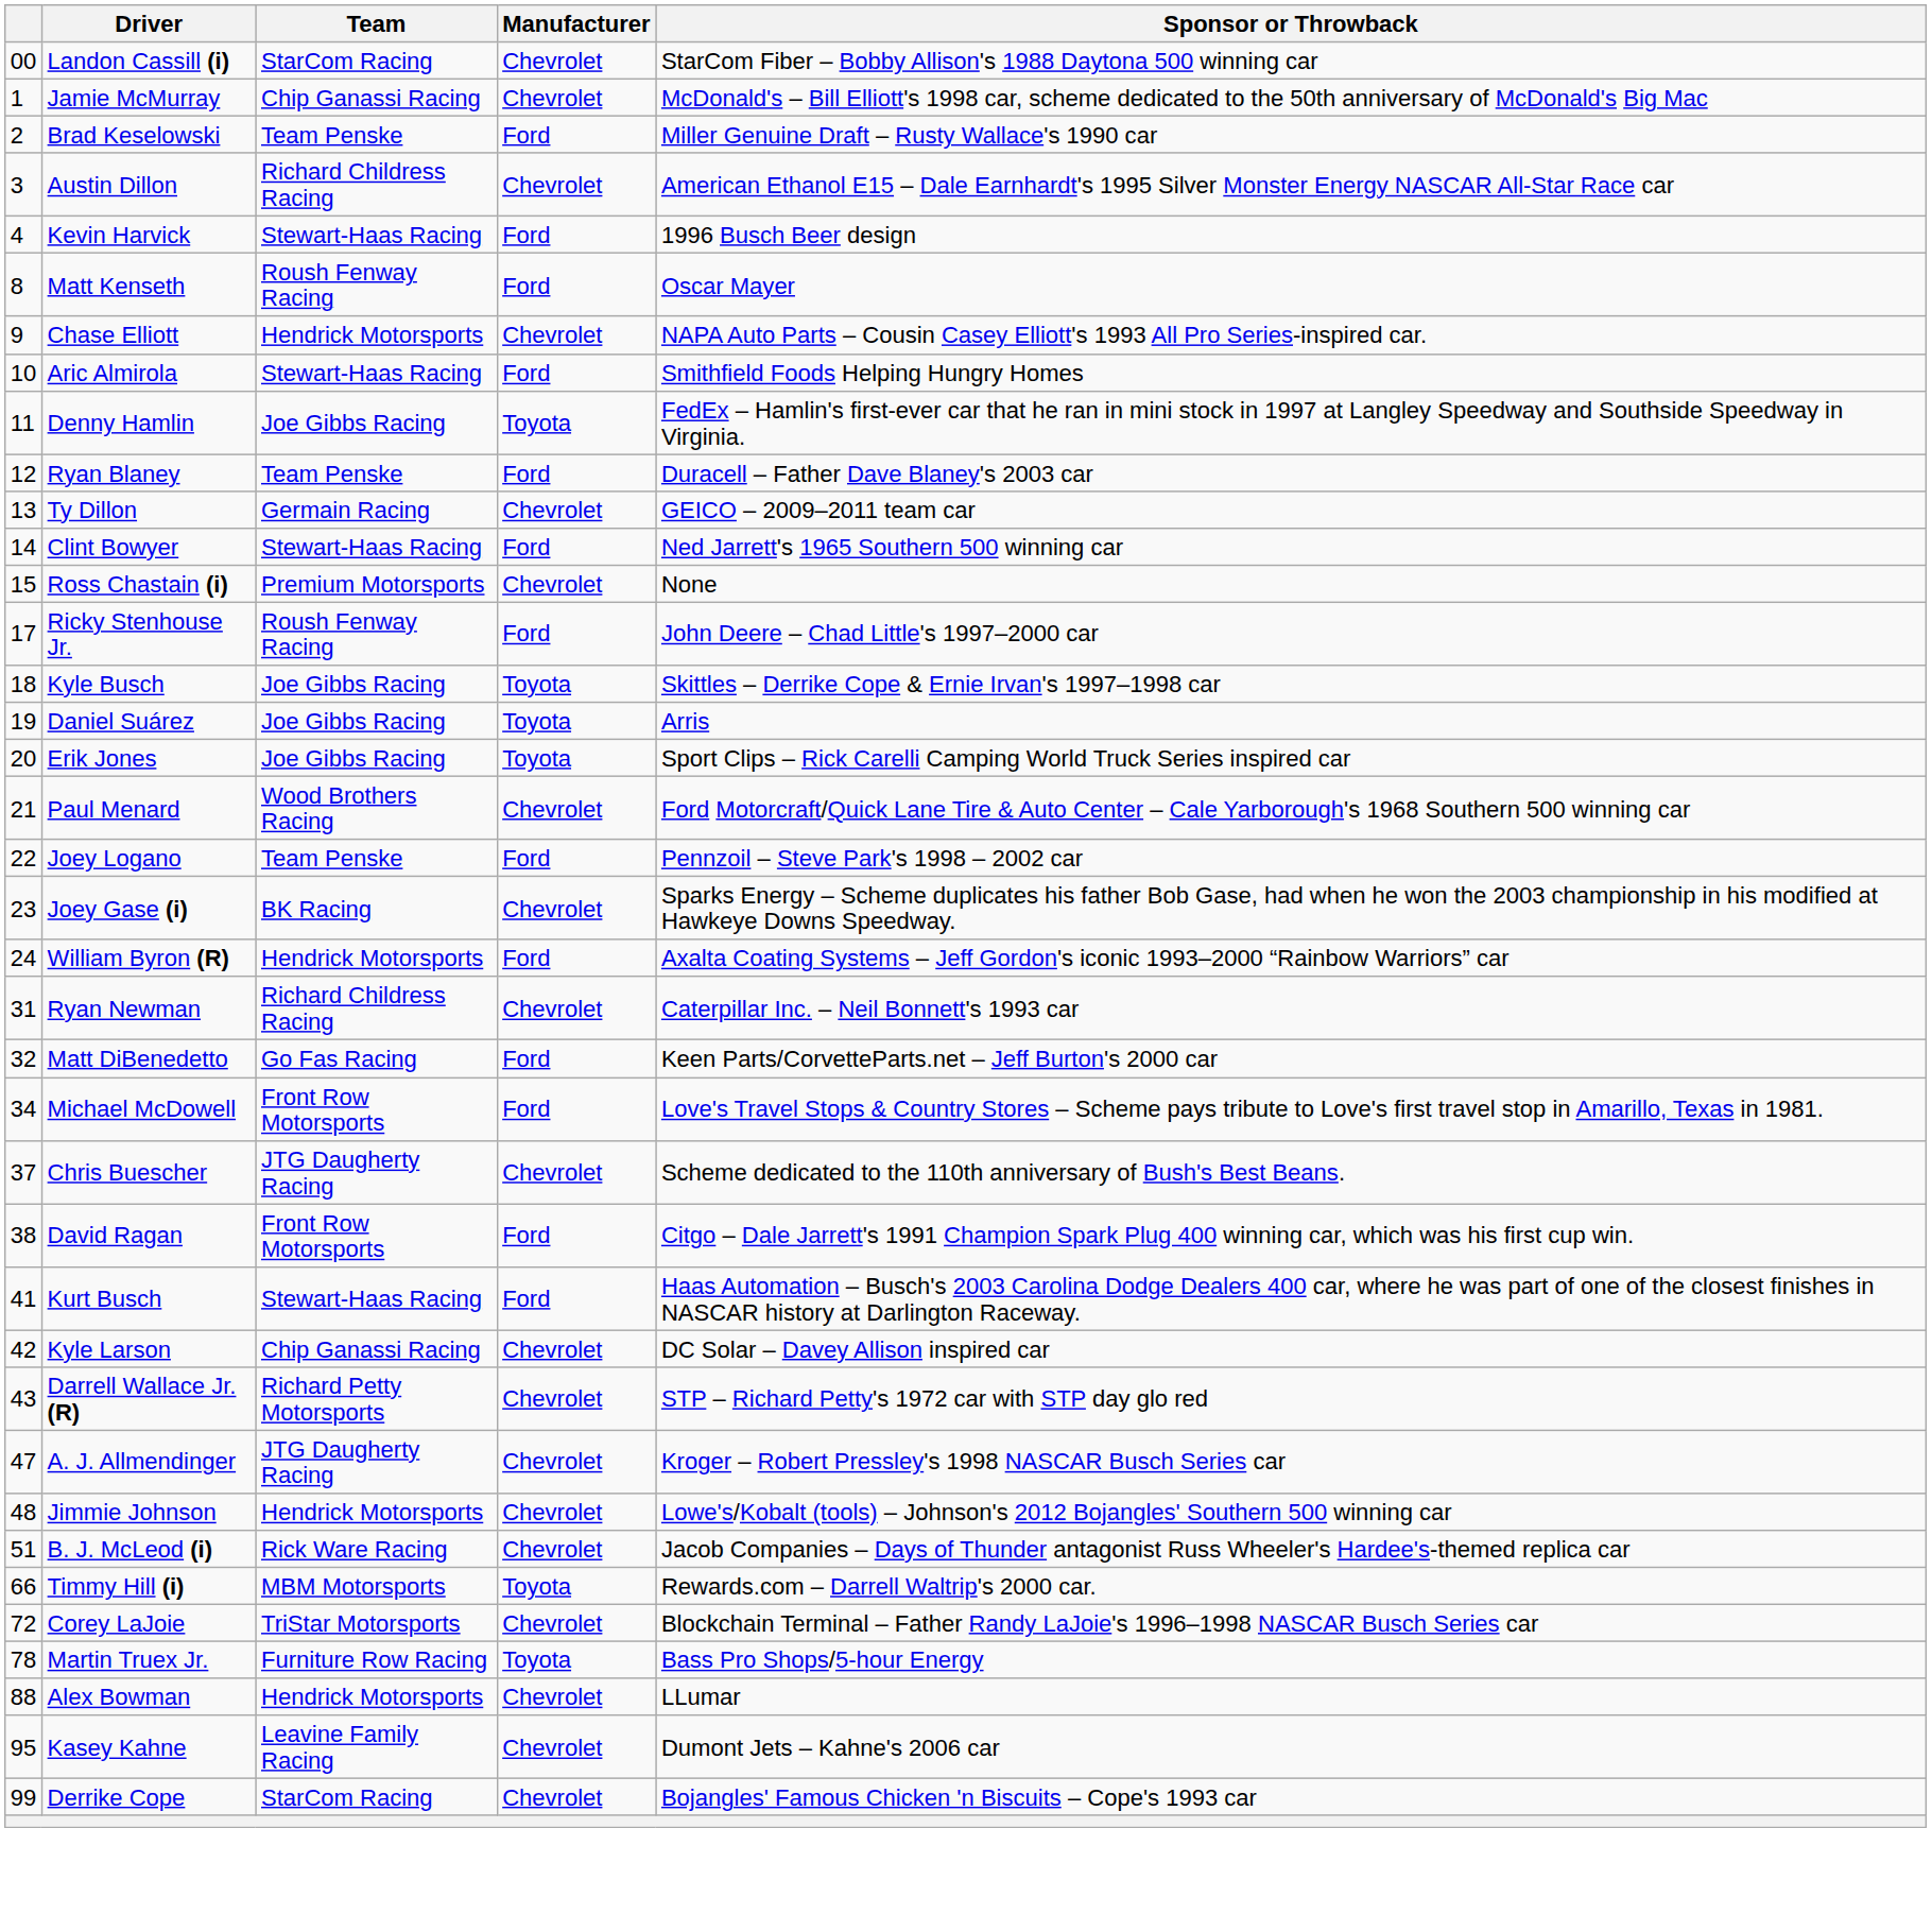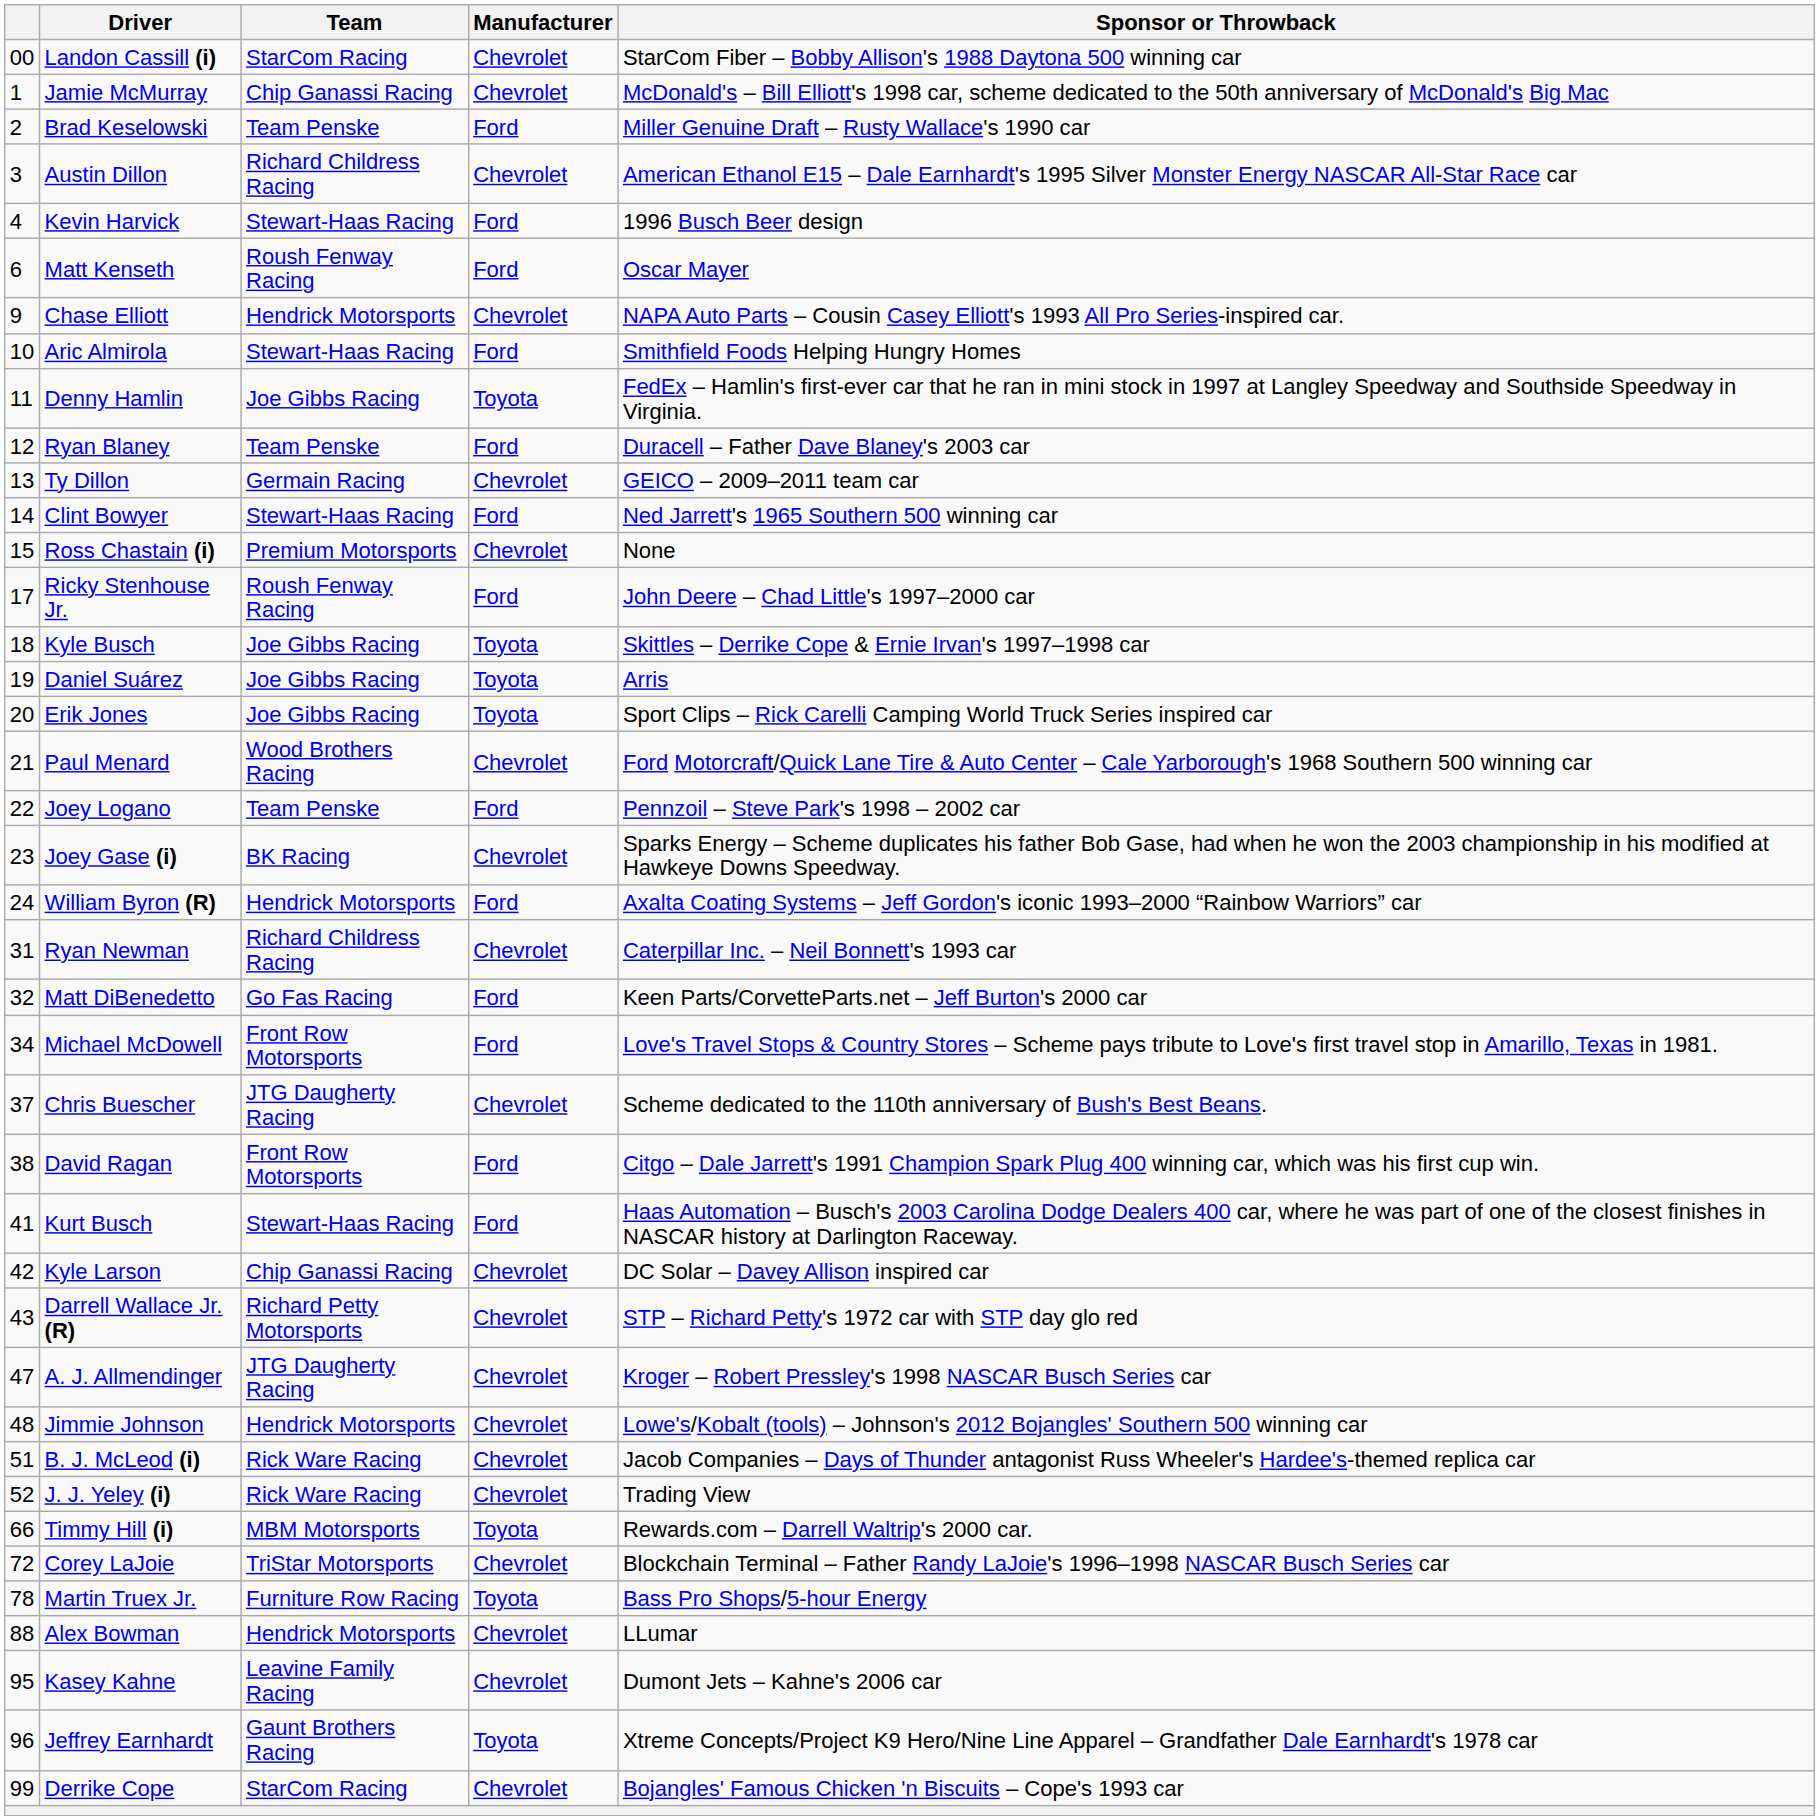 <table class="wikitable" style="font-size:95%">
 <tr>
 <th></th>
 <th>Driver</th>
 <th>Team</th>
 <th>Manufacturer</th>
 <th>Sponsor or Throwback</th>
 </tr>
 <tr>
 <td>00</td>
 <td><a href='#'>Landon Cassill</a> <strong>(i)</strong></td>
 <td><a href='#'>StarCom Racing</a></td>
 <td><a href='#'>Chevrolet</a></td>
 <td>StarCom Fiber – <a href='#'>Bobby Allison</a>'s <a href='#'>1988 Daytona 500</a> winning car</td>
 </tr>
 <tr>
 <td>1</td>
 <td><a href='#'>Jamie McMurray</a></td>
 <td><a href='#'>Chip Ganassi Racing</a></td>
 <td><a href='#'>Chevrolet</a></td>
 <td><a href='#'>McDonald's</a> – <a href='#'>Bill Elliott</a>'s 1998 car, scheme dedicated to the 50th anniversary of <a href='#'>McDonald's</a> <a href='#'>Big Mac</a></td>
 </tr>
 <tr>
 <td>2</td>
 <td><a href='#'>Brad Keselowski</a></td>
 <td><a href='#'>Team Penske</a></td>
 <td><a href='#'>Ford</a></td>
 <td><a href='#'>Miller Genuine Draft</a> – <a href='#'>Rusty Wallace</a>'s 1990 car</td>
 </tr>
 <tr>
 <td>3</td>
 <td><a href='#'>Austin Dillon</a></td>
 <td><a href='#'>Richard Childress Racing</a></td>
 <td><a href='#'>Chevrolet</a></td>
 <td><a href='#'>American Ethanol E15</a> – <a href='#'>Dale Earnhardt</a>'s 1995 Silver <a href='#'>Monster Energy NASCAR All-Star Race</a> car</td>
 </tr>
 <tr>
 <td>4</td>
 <td><a href='#'>Kevin Harvick</a></td>
 <td><a href='#'>Stewart-Haas Racing</a></td>
 <td><a href='#'>Ford</a></td>
 <td>1996 <a href='#'>Busch Beer</a> design</td>
 </tr>
 <tr>
-<td>8</td>
+<td>6</td>
 <td><a href='#'>Matt Kenseth</a></td>
 <td><a href='#'>Roush Fenway Racing</a></td>
 <td><a href='#'>Ford</a></td>
 <td><a href='#'>Oscar Mayer</a></td>
 </tr>
 <tr>
 <td>9</td>
 <td><a href='#'>Chase Elliott</a></td>
 <td><a href='#'>Hendrick Motorsports</a></td>
 <td><a href='#'>Chevrolet</a></td>
 <td><a href='#'>NAPA Auto Parts</a> – Cousin <a href='#'>Casey Elliott</a>'s 1993 <a href='#'>All Pro Series</a>-inspired car.</td>
 </tr>
 <tr>
 <td>10</td>
 <td><a href='#'>Aric Almirola</a></td>
 <td><a href='#'>Stewart-Haas Racing</a></td>
 <td><a href='#'>Ford</a></td>
 <td><a href='#'>Smithfield Foods</a> Helping Hungry Homes</td>
 </tr>
 <tr>
 <td>11</td>
 <td><a href='#'>Denny Hamlin</a></td>
 <td><a href='#'>Joe Gibbs Racing</a></td>
 <td><a href='#'>Toyota</a></td>
 <td><a href='#'>FedEx</a> – Hamlin's first-ever car that he ran in mini stock in 1997 at Langley Speedway and Southside Speedway in Virginia.</td>
 </tr>
 <tr>
 <td>12</td>
 <td><a href='#'>Ryan Blaney</a></td>
 <td><a href='#'>Team Penske</a></td>
 <td><a href='#'>Ford</a></td>
 <td><a href='#'>Duracell</a> – Father <a href='#'>Dave Blaney</a>'s 2003 car</td>
 </tr>
 <tr>
 <td>13</td>
 <td><a href='#'>Ty Dillon</a></td>
 <td><a href='#'>Germain Racing</a></td>
 <td><a href='#'>Chevrolet</a></td>
 <td><a href='#'>GEICO</a> – 2009–2011 team car</td>
 </tr>
 <tr>
 <td>14</td>
 <td><a href='#'>Clint Bowyer</a></td>
 <td><a href='#'>Stewart-Haas Racing</a></td>
 <td><a href='#'>Ford</a></td>
 <td><a href='#'>Ned Jarrett</a>'s <a href='#'>1965 Southern 500</a> winning car</td>
 </tr>
 <tr>
 <td>15</td>
 <td><a href='#'>Ross Chastain</a> <strong>(i)</strong></td>
 <td><a href='#'>Premium Motorsports</a></td>
 <td><a href='#'>Chevrolet</a></td>
 <td>None</td>
 </tr>
 <tr>
 <td>17</td>
 <td><a href='#'>Ricky Stenhouse Jr.</a></td>
 <td><a href='#'>Roush Fenway Racing</a></td>
 <td><a href='#'>Ford</a></td>
 <td><a href='#'>John Deere</a> – <a href='#'>Chad Little</a>'s 1997–2000 car</td>
 </tr>
 <tr>
 <td>18</td>
 <td><a href='#'>Kyle Busch</a></td>
 <td><a href='#'>Joe Gibbs Racing</a></td>
 <td><a href='#'>Toyota</a></td>
 <td><a href='#'>Skittles</a> – <a href='#'>Derrike Cope</a> & <a href='#'>Ernie Irvan</a>'s 1997–1998 car</td>
 </tr>
 <tr>
 <td>19</td>
 <td><a href='#'>Daniel Suárez</a></td>
 <td><a href='#'>Joe Gibbs Racing</a></td>
 <td><a href='#'>Toyota</a></td>
 <td><a href='#'>Arris</a></td>
 </tr>
 <tr>
 <td>20</td>
 <td><a href='#'>Erik Jones</a></td>
 <td><a href='#'>Joe Gibbs Racing</a></td>
 <td><a href='#'>Toyota</a></td>
 <td>Sport Clips – <a href='#'>Rick Carelli</a> Camping World Truck Series inspired car</td>
 </tr>
 <tr>
 <td>21</td>
 <td><a href='#'>Paul Menard</a></td>
 <td><a href='#'>Wood Brothers Racing</a></td>
 <td><a href='#'>Chevrolet</a></td>
 <td><a href='#'>Ford</a> <a href='#'>Motorcraft</a>/<a href='#'>Quick Lane Tire & Auto Center</a> – <a href='#'>Cale Yarborough</a>'s 1968 Southern 500 winning car</td>
 </tr>
 <tr>
 <td>22</td>
 <td><a href='#'>Joey Logano</a></td>
 <td><a href='#'>Team Penske</a></td>
 <td><a href='#'>Ford</a></td>
 <td><a href='#'>Pennzoil</a> – <a href='#'>Steve Park</a>'s 1998 – 2002 car</td>
 </tr>
 <tr>
 <td>23</td>
 <td><a href='#'>Joey Gase</a> <strong>(i)</strong></td>
 <td><a href='#'>BK Racing</a></td>
 <td><a href='#'>Chevrolet</a></td>
 <td>Sparks Energy – Scheme duplicates his father Bob Gase, had when he won the 2003 championship in his modified at Hawkeye Downs Speedway.</td>
 </tr>
 <tr>
 <td>24</td>
 <td><a href='#'>William Byron</a> <strong>(R)</strong></td>
 <td><a href='#'>Hendrick Motorsports</a></td>
 <td><a href='#'>Ford</a></td>
 <td><a href='#'>Axalta Coating Systems</a> – <a href='#'>Jeff Gordon</a>'s iconic 1993–2000 “Rainbow Warriors” car</td>
 </tr>
 <tr>
 <td>31</td>
 <td><a href='#'>Ryan Newman</a></td>
 <td><a href='#'>Richard Childress Racing</a></td>
 <td><a href='#'>Chevrolet</a></td>
 <td><a href='#'>Caterpillar Inc.</a> – <a href='#'>Neil Bonnett</a>'s 1993 car</td>
 </tr>
 <tr>
 <td>32</td>
 <td><a href='#'>Matt DiBenedetto</a></td>
 <td><a href='#'>Go Fas Racing</a></td>
 <td><a href='#'>Ford</a></td>
 <td>Keen Parts/CorvetteParts.net – <a href='#'>Jeff Burton</a>'s 2000 car</td>
 </tr>
 <tr>
 <td>34</td>
 <td><a href='#'>Michael McDowell</a></td>
 <td><a href='#'>Front Row Motorsports</a></td>
 <td><a href='#'>Ford</a></td>
 <td><a href='#'>Love's Travel Stops & Country Stores</a> – Scheme pays tribute to Love's first travel stop in <a href='#'>Amarillo, Texas</a> in 1981.</td>
 </tr>
 <tr>
 <td>37</td>
 <td><a href='#'>Chris Buescher</a></td>
 <td><a href='#'>JTG Daugherty Racing</a></td>
 <td><a href='#'>Chevrolet</a></td>
 <td>Scheme dedicated to the 110th anniversary of <a href='#'>Bush's Best Beans</a>.</td>
 </tr>
 <tr>
 <td>38</td>
 <td><a href='#'>David Ragan</a></td>
 <td><a href='#'>Front Row Motorsports</a></td>
 <td><a href='#'>Ford</a></td>
 <td><a href='#'>Citgo</a> – <a href='#'>Dale Jarrett</a>'s 1991 <a href='#'>Champion Spark Plug 400</a> winning car, which was his first cup win.</td>
 </tr>
 <tr>
 <td>41</td>
 <td><a href='#'>Kurt Busch</a></td>
 <td><a href='#'>Stewart-Haas Racing</a></td>
 <td><a href='#'>Ford</a></td>
 <td><a href='#'>Haas Automation</a> – Busch's <a href='#'>2003 Carolina Dodge Dealers 400</a> car, where he was part of one of the closest finishes in NASCAR history at Darlington Raceway.</td>
 </tr>
 <tr>
 <td>42</td>
 <td><a href='#'>Kyle Larson</a></td>
 <td><a href='#'>Chip Ganassi Racing</a></td>
 <td><a href='#'>Chevrolet</a></td>
 <td>DC Solar – <a href='#'>Davey Allison</a> inspired car</td>
 </tr>
 <tr>
 <td>43</td>
 <td><a href='#'>Darrell Wallace Jr.</a> <strong>(R)</strong></td>
 <td><a href='#'>Richard Petty Motorsports</a></td>
 <td><a href='#'>Chevrolet</a></td>
 <td><a href='#'>STP</a> – <a href='#'>Richard Petty</a>'s 1972 car with <a href='#'>STP</a> day glo red</td>
 </tr>
 <tr>
 <td>47</td>
 <td><a href='#'>A. J. Allmendinger</a></td>
 <td><a href='#'>JTG Daugherty Racing</a></td>
 <td><a href='#'>Chevrolet</a></td>
 <td><a href='#'>Kroger</a> – <a href='#'>Robert Pressley</a>'s 1998 <a href='#'>NASCAR Busch Series</a> car</td>
 </tr>
 <tr>
 <td>48</td>
 <td><a href='#'>Jimmie Johnson</a></td>
 <td><a href='#'>Hendrick Motorsports</a></td>
 <td><a href='#'>Chevrolet</a></td>
 <td><a href='#'>Lowe's</a>/<a href='#'>Kobalt (tools)</a> – Johnson's <a href='#'>2012 Bojangles' Southern 500</a> winning car</td>
 </tr>
 <tr>
 <td>51</td>
 <td><a href='#'>B. J. McLeod</a> <strong>(i)</strong></td>
 <td><a href='#'>Rick Ware Racing</a></td>
 <td><a href='#'>Chevrolet</a></td>
 <td>Jacob Companies – <a href='#'>Days of Thunder</a> antagonist Russ Wheeler's <a href='#'>Hardee's</a>-themed replica car</td>
 </tr>
 <tr>
+<td>52</td>
+<td><a href='#'>J. J. Yeley</a> <strong>(i)</strong></td>
+<td><a href='#'>Rick Ware Racing</a></td>
+<td><a href='#'>Chevrolet</a></td>
+<td>Trading View</td>
+</tr>
+<tr>
 <td>66</td>
 <td><a href='#'>Timmy Hill</a> <strong>(i)</strong></td>
 <td><a href='#'>MBM Motorsports</a></td>
 <td><a href='#'>Toyota</a></td>
 <td>Rewards.com – <a href='#'>Darrell Waltrip</a>'s 2000 car.</td>
 </tr>
 <tr>
 <td>72</td>
 <td><a href='#'>Corey LaJoie</a></td>
 <td><a href='#'>TriStar Motorsports</a></td>
 <td><a href='#'>Chevrolet</a></td>
 <td>Blockchain Terminal – Father <a href='#'>Randy LaJoie</a>'s 1996–1998 <a href='#'>NASCAR Busch Series</a> car</td>
 </tr>
 <tr>
 <td>78</td>
 <td><a href='#'>Martin Truex Jr.</a></td>
 <td><a href='#'>Furniture Row Racing</a></td>
 <td><a href='#'>Toyota</a></td>
 <td><a href='#'>Bass Pro Shops</a>/<a href='#'>5-hour Energy</a></td>
 </tr>
 <tr>
 <td>88</td>
 <td><a href='#'>Alex Bowman</a></td>
 <td><a href='#'>Hendrick Motorsports</a></td>
 <td><a href='#'>Chevrolet</a></td>
 <td>LLumar</td>
 </tr>
 <tr>
 <td>95</td>
 <td><a href='#'>Kasey Kahne</a></td>
 <td><a href='#'>Leavine Family Racing</a></td>
 <td><a href='#'>Chevrolet</a></td>
 <td>Dumont Jets – Kahne's 2006 car</td>
 </tr>
 <tr>
+<td>96</td>
+<td><a href='#'>Jeffrey Earnhardt</a></td>
+<td><a href='#'>Gaunt Brothers Racing</a></td>
+<td><a href='#'>Toyota</a></td>
+<td>Xtreme Concepts/Project K9 Hero/Nine Line Apparel – Grandfather <a href='#'>Dale Earnhardt</a>'s 1978 car</td>
+</tr>
+<tr>
 <td>99</td>
 <td><a href='#'>Derrike Cope</a></td>
 <td><a href='#'>StarCom Racing</a></td>
 <td><a href='#'>Chevrolet</a></td>
 <td><a href='#'>Bojangles' Famous Chicken 'n Biscuits</a> – Cope's 1993 car</td>
 </tr>
 <tr>
 <th colspan="5"></th>
 </tr>
 </table>
